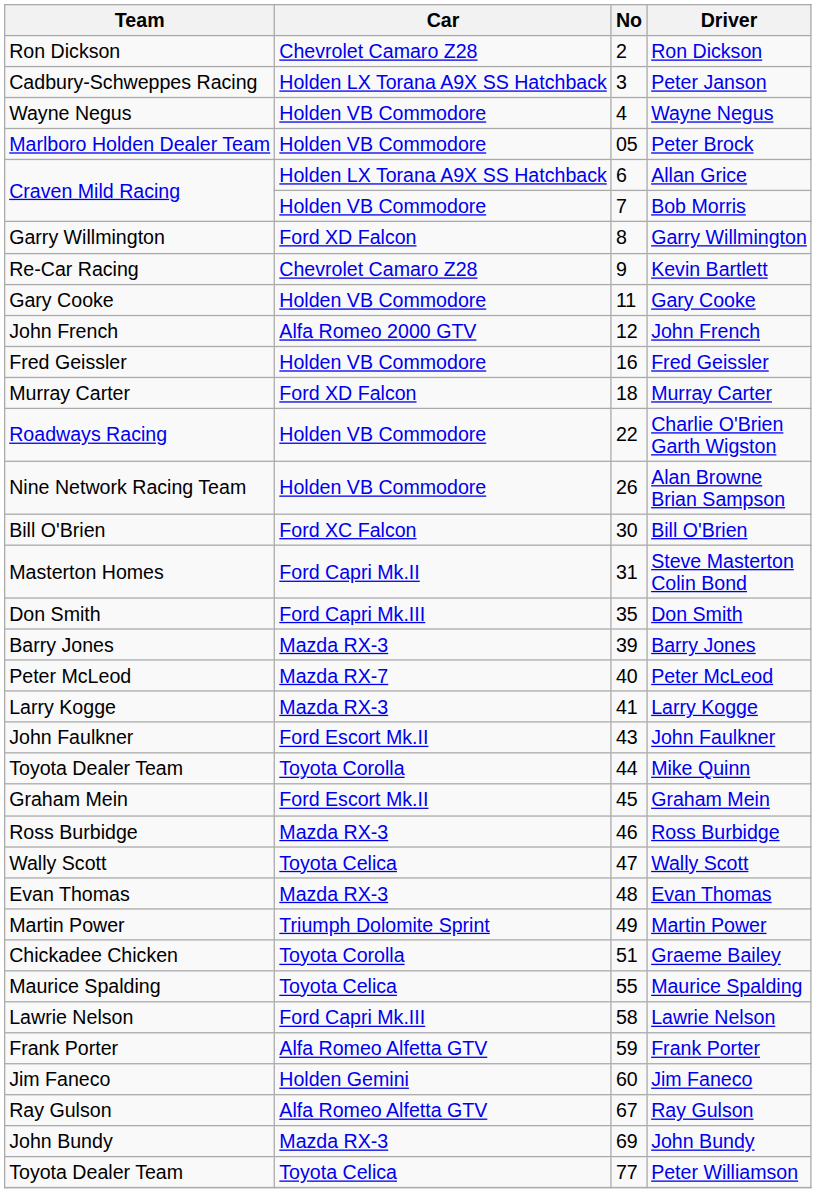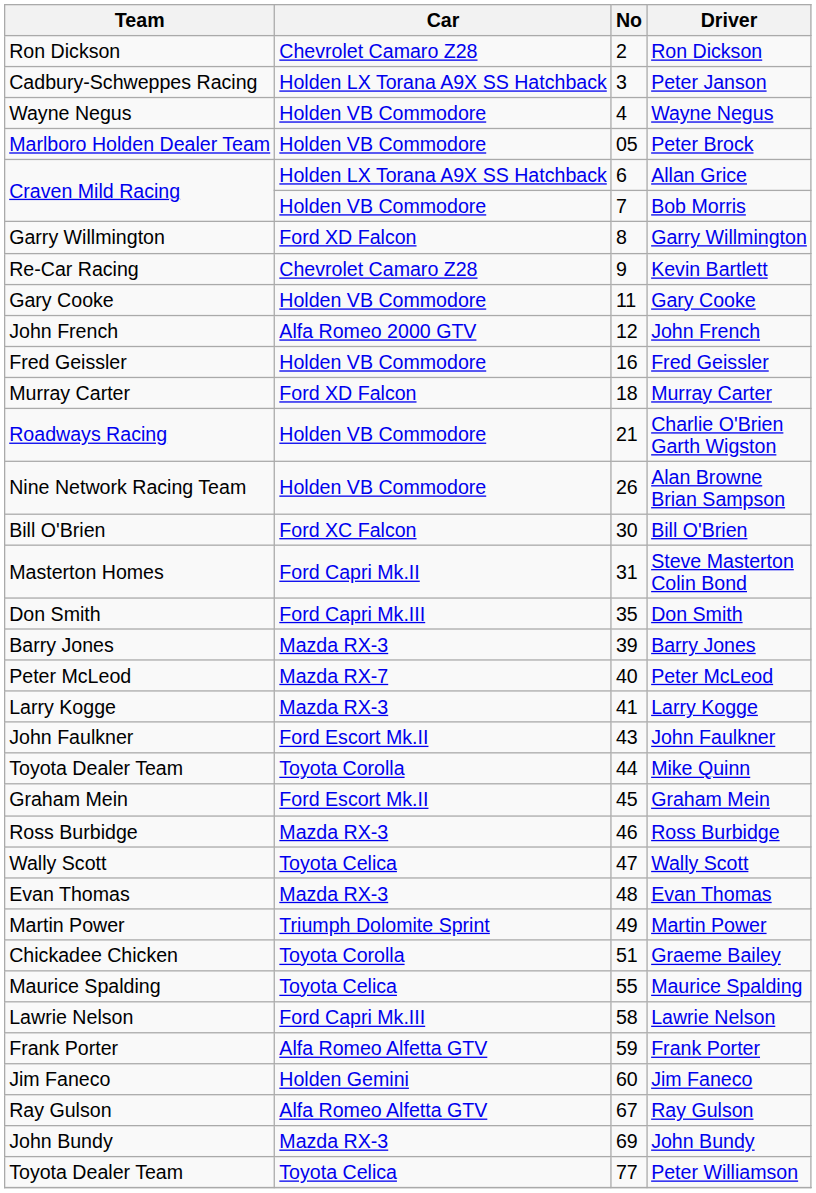 <table class="wikitable" style="font-size: 95%;">
 <tr>
 <th>Team</th>
 <th>Car</th>
 <th>No</th>
 <th>Driver</th>
 </tr>
 <tr>
 <td>Ron Dickson</td>
 <td><a href='#'>Chevrolet Camaro Z28</a></td>
 <td>2</td>
 <td> <a href='#'>Ron Dickson</a></td>
 </tr>
 <tr>
 <td>Cadbury-Schweppes Racing</td>
 <td><a href='#'>Holden LX Torana A9X SS Hatchback</a></td>
 <td>3</td>
 <td> <a href='#'>Peter Janson</a></td>
 </tr>
 <tr>
 <td>Wayne Negus</td>
 <td><a href='#'>Holden VB Commodore</a></td>
 <td>4</td>
 <td> <a href='#'>Wayne Negus</a></td>
 </tr>
 <tr>
 <td><a href='#'>Marlboro Holden Dealer Team</a></td>
 <td><a href='#'>Holden VB Commodore</a></td>
 <td>05</td>
 <td> <a href='#'>Peter Brock</a></td>
 </tr>
 <tr>
 <td rowspan=2><a href='#'>Craven Mild Racing</a></td>
 <td><a href='#'>Holden LX Torana A9X SS Hatchback</a></td>
 <td>6</td>
 <td> <a href='#'>Allan Grice</a></td>
 </tr>
 <tr>
 <td><a href='#'>Holden VB Commodore</a></td>
 <td>7</td>
 <td> <a href='#'>Bob Morris</a></td>
 </tr>
 <tr>
 <td>Garry Willmington</td>
 <td><a href='#'>Ford XD Falcon</a></td>
 <td>8</td>
 <td> <a href='#'>Garry Willmington</a></td>
 </tr>
 <tr>
 <td>Re-Car Racing</td>
 <td><a href='#'>Chevrolet Camaro Z28</a></td>
 <td>9</td>
 <td> <a href='#'>Kevin Bartlett</a></td>
 </tr>
 <tr>
 <td>Gary Cooke</td>
 <td><a href='#'>Holden VB Commodore</a></td>
 <td>11</td>
 <td> <a href='#'>Gary Cooke</a></td>
 </tr>
 <tr>
 <td>John French</td>
 <td><a href='#'>Alfa Romeo 2000 GTV</a></td>
 <td>12</td>
 <td> <a href='#'>John French</a></td>
 </tr>
 <tr>
 <td>Fred Geissler</td>
 <td><a href='#'>Holden VB Commodore</a></td>
 <td>16</td>
 <td> <a href='#'>Fred Geissler</a></td>
 </tr>
 <tr>
 <td>Murray Carter</td>
 <td><a href='#'>Ford XD Falcon</a></td>
 <td>18</td>
 <td> <a href='#'>Murray Carter</a></td>
 </tr>
 <tr>
 <td><a href='#'>Roadways Racing</a></td>
 <td><a href='#'>Holden VB Commodore</a></td>
-<td>22</td>
+<td>21</td>
 <td> <a href='#'>Charlie O'Brien</a><br>  <a href='#'>Garth Wigston</a></td>
 </tr>
 <tr>
 <td>Nine Network Racing Team</td>
 <td><a href='#'>Holden VB Commodore</a></td>
 <td>26</td>
 <td> <a href='#'>Alan Browne</a><br> <a href='#'>Brian Sampson</a></td>
 </tr>
 <tr>
 <td>Bill O'Brien</td>
 <td><a href='#'>Ford XC Falcon</a></td>
 <td>30</td>
 <td> <a href='#'>Bill O'Brien</a></td>
 </tr>
 <tr>
 <td>Masterton Homes</td>
 <td><a href='#'>Ford Capri Mk.II</a></td>
 <td>31</td>
 <td> <a href='#'>Steve Masterton</a><br>  <a href='#'>Colin Bond</a></td>
 </tr>
 <tr>
 <td>Don Smith</td>
 <td><a href='#'>Ford Capri Mk.III</a></td>
 <td>35</td>
 <td> <a href='#'>Don Smith</a></td>
 </tr>
 <tr>
 <td>Barry Jones</td>
 <td><a href='#'>Mazda RX-3</a></td>
 <td>39</td>
 <td> <a href='#'>Barry Jones</a></td>
 </tr>
 <tr>
 <td>Peter McLeod</td>
 <td><a href='#'>Mazda RX-7</a></td>
 <td>40</td>
 <td> <a href='#'>Peter McLeod</a></td>
 </tr>
 <tr>
 <td>Larry Kogge</td>
 <td><a href='#'>Mazda RX-3</a></td>
 <td>41</td>
 <td> <a href='#'>Larry Kogge</a></td>
 </tr>
 <tr>
 <td>John Faulkner</td>
 <td><a href='#'>Ford Escort Mk.II</a></td>
 <td>43</td>
 <td> <a href='#'>John Faulkner</a></td>
 </tr>
 <tr>
 <td>Toyota Dealer Team</td>
 <td><a href='#'>Toyota Corolla</a></td>
 <td>44</td>
 <td> <a href='#'>Mike Quinn</a></td>
 </tr>
 <tr>
 <td>Graham Mein</td>
 <td><a href='#'>Ford Escort Mk.II</a></td>
 <td>45</td>
 <td> <a href='#'>Graham Mein</a></td>
 </tr>
 <tr>
 <td>Ross Burbidge</td>
 <td><a href='#'>Mazda RX-3</a></td>
 <td>46</td>
 <td> <a href='#'>Ross Burbidge</a></td>
 </tr>
 <tr>
 <td>Wally Scott</td>
 <td><a href='#'>Toyota Celica</a></td>
 <td>47</td>
 <td> <a href='#'>Wally Scott</a></td>
 </tr>
 <tr>
 <td>Evan Thomas</td>
 <td><a href='#'>Mazda RX-3</a></td>
 <td>48</td>
 <td> <a href='#'>Evan Thomas</a></td>
 </tr>
 <tr>
 <td>Martin Power</td>
 <td><a href='#'>Triumph Dolomite Sprint</a></td>
 <td>49</td>
 <td> <a href='#'>Martin Power</a></td>
 </tr>
 <tr>
 <td>Chickadee Chicken</td>
 <td><a href='#'>Toyota Corolla</a></td>
 <td>51</td>
 <td> <a href='#'>Graeme Bailey</a></td>
 </tr>
 <tr>
 <td>Maurice Spalding</td>
 <td><a href='#'>Toyota Celica</a></td>
 <td>55</td>
 <td> <a href='#'>Maurice Spalding</a></td>
 </tr>
 <tr>
 <td>Lawrie Nelson</td>
 <td><a href='#'>Ford Capri Mk.III</a></td>
 <td>58</td>
 <td> <a href='#'>Lawrie Nelson</a></td>
 </tr>
 <tr>
 <td>Frank Porter</td>
 <td><a href='#'>Alfa Romeo Alfetta GTV</a></td>
 <td>59</td>
 <td> <a href='#'>Frank Porter</a></td>
 </tr>
 <tr>
 <td>Jim Faneco</td>
 <td><a href='#'>Holden Gemini</a></td>
 <td>60</td>
 <td> <a href='#'>Jim Faneco</a></td>
 </tr>
 <tr>
 <td>Ray Gulson</td>
 <td><a href='#'>Alfa Romeo Alfetta GTV</a></td>
 <td>67</td>
 <td> <a href='#'>Ray Gulson</a></td>
 </tr>
 <tr>
 <td>John Bundy</td>
 <td><a href='#'>Mazda RX-3</a></td>
 <td>69</td>
 <td> <a href='#'>John Bundy</a></td>
 </tr>
 <tr>
 <td>Toyota Dealer Team</td>
 <td><a href='#'>Toyota Celica</a></td>
 <td>77</td>
 <td> <a href='#'>Peter Williamson</a></td>
 </tr>
 <tr>
 </tr>
 </table>
